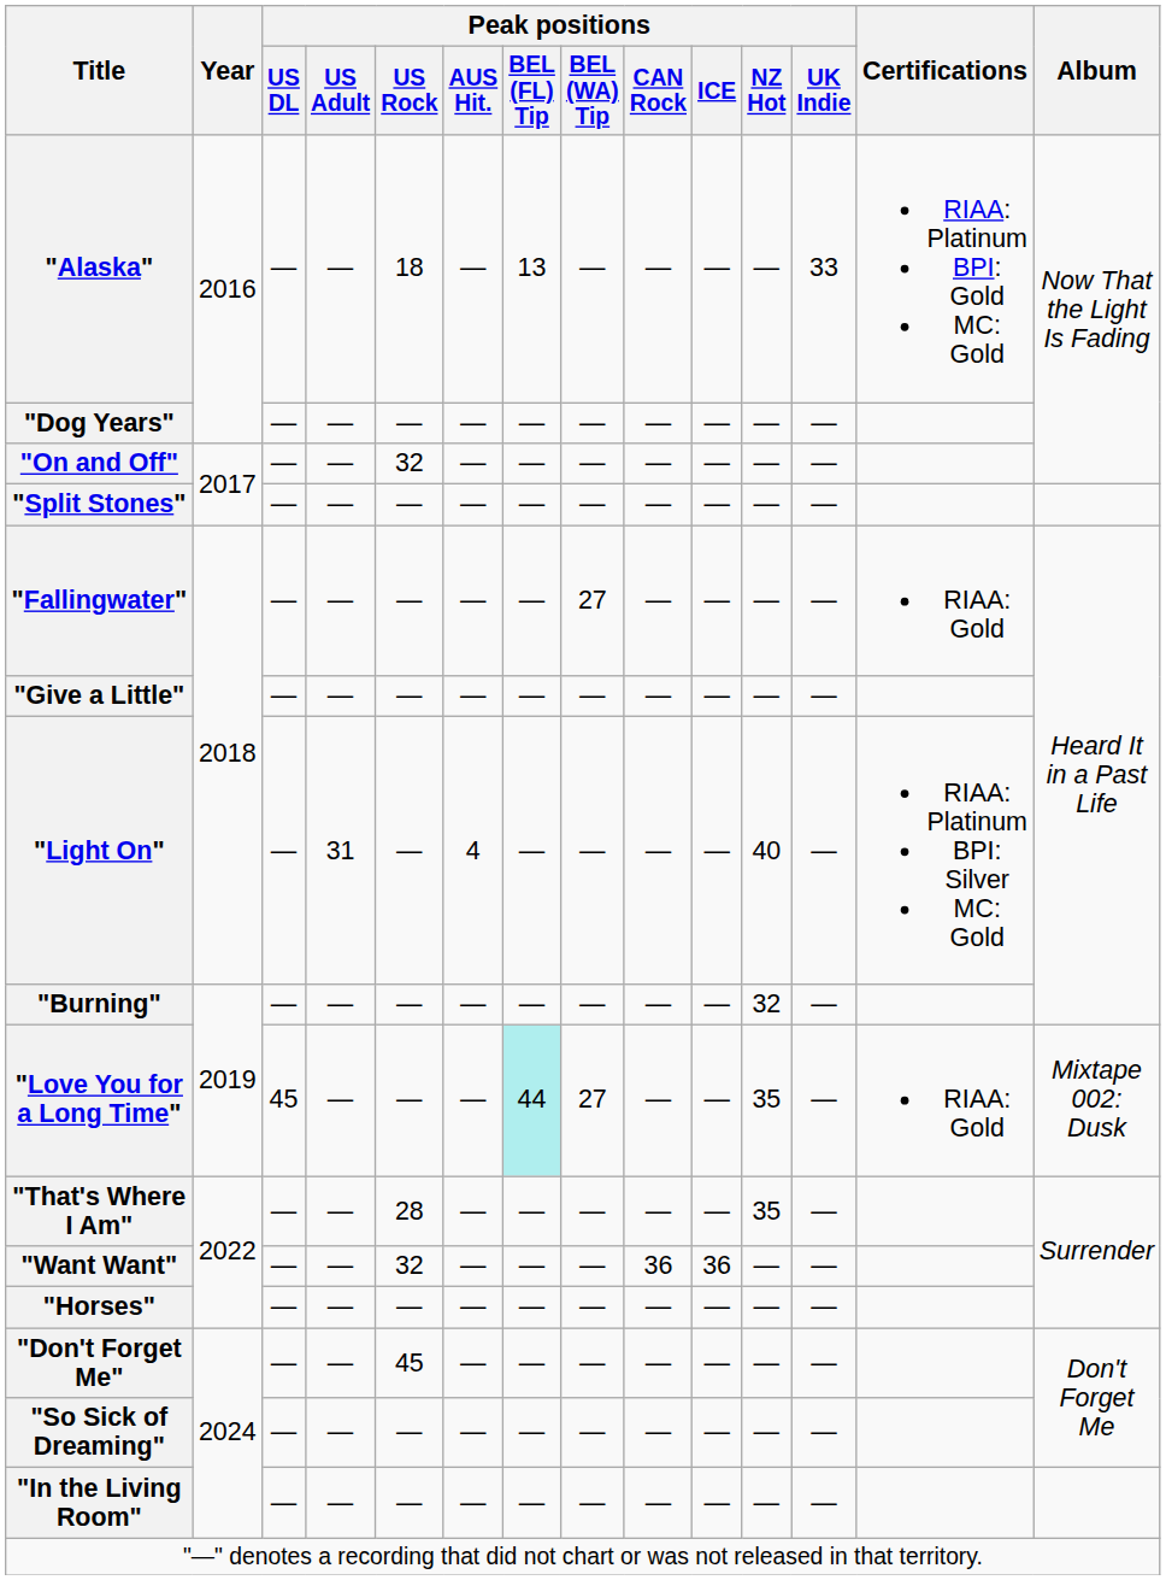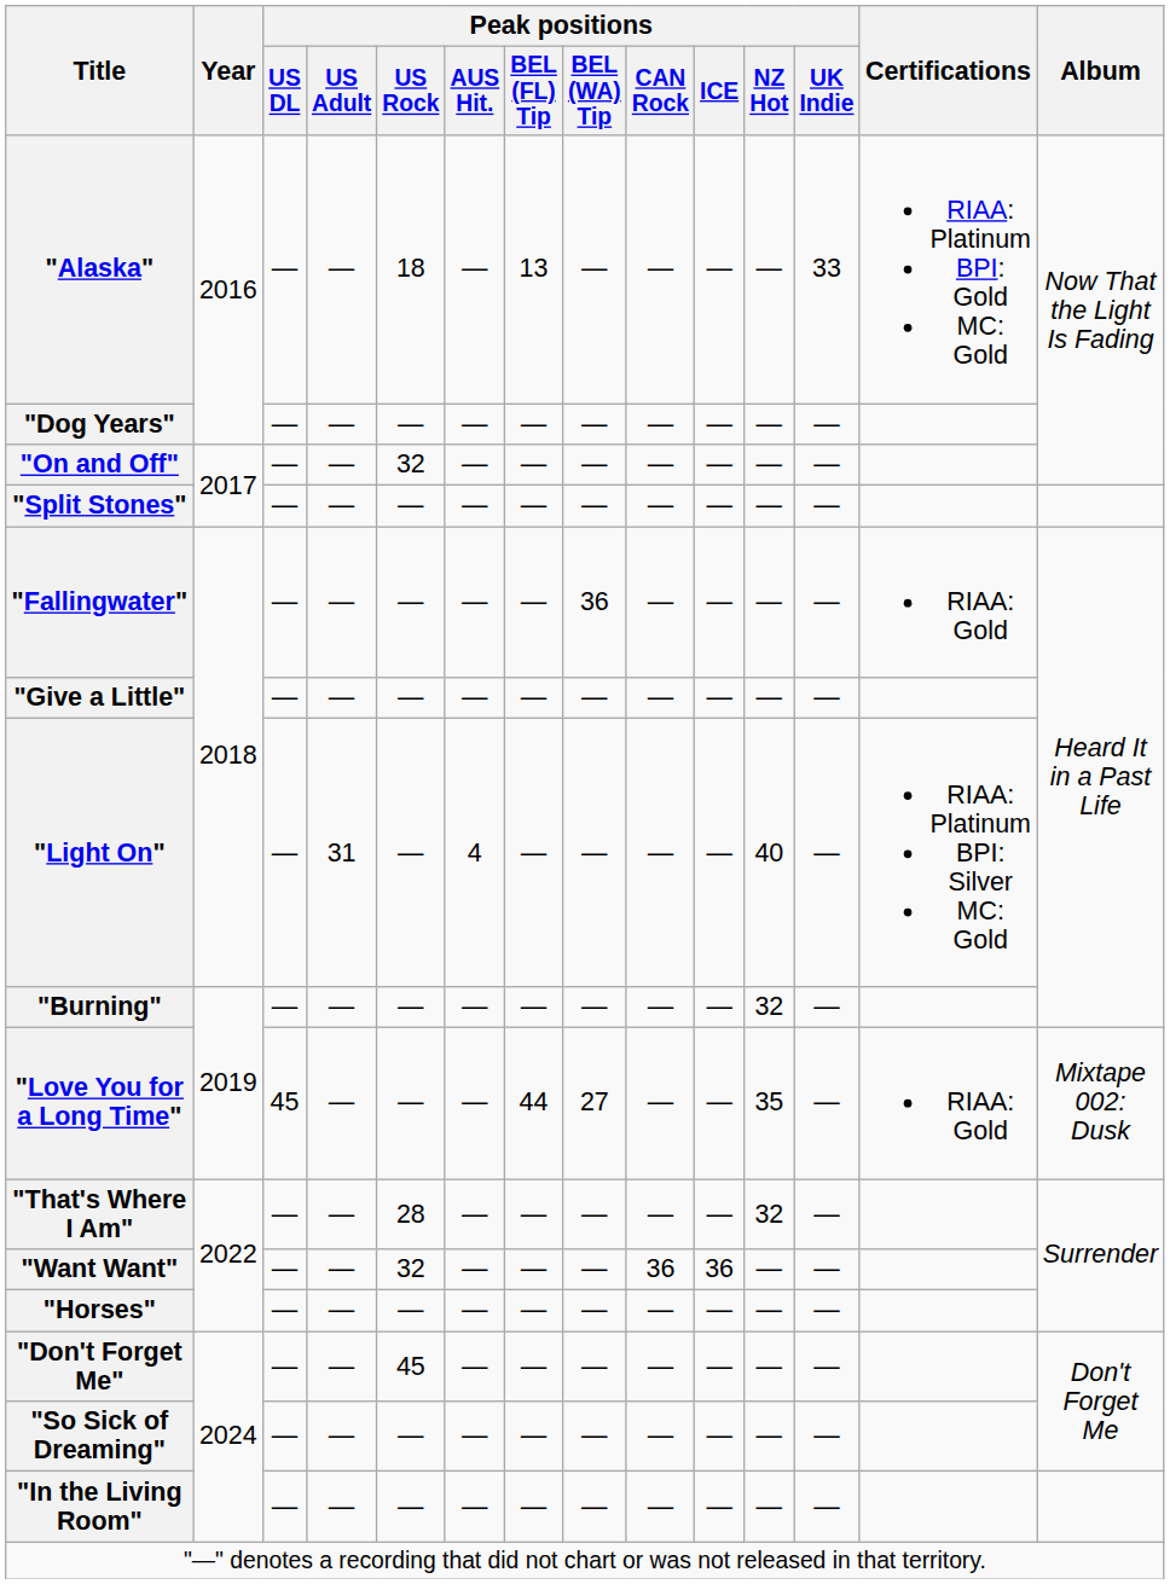 <table class="wikitable plainrowheaders" style="text-align:center;">
 <tr>
 <th scope="col" rowspan="2" style="width:15em;">Title</th>
 <th scope="col" rowspan="2" style="width:1em;">Year</th>
 <th scope="col" colspan="10">Peak positions</th>
 <th scope="col" rowspan="2">Certifications</th>
 <th scope="col" rowspan="2">Album</th>
 </tr>
 <tr>
 <th scope="col" style="width:2.7em;font-size:90%;"><a href='#'>US<br>DL</a><br></th>
 <th scope="col" style="width:2.7em;font-size:90%;"><a href='#'>US<br>Adult</a><br></th>
 <th scope="col" style="width:2.7em;font-size:90%;"><a href='#'>US<br>Rock</a><br></th>
 <th scope="col" style="width:2.7em;font-size:90%;"><a href='#'>AUS<br>Hit.</a><br></th>
 <th scope="col" style="width:2.7em;font-size:90%;"><a href='#'>BEL<br>(FL)<br>Tip</a><br></th>
 <th scope="col" style="width:2.7em;font-size:90%;"><a href='#'>BEL<br>(WA)<br>Tip</a><br></th>
 <th scope="col" style="width:2.7em;font-size:90%;"><a href='#'>CAN<br>Rock</a><br></th>
 <th scope="col" style="width:2.7em;font-size:90%;"><a href='#'>ICE</a><br></th>
 <th scope="col" style="width:2.7em;font-size:90%;"><a href='#'>NZ<br>Hot</a><br></th>
 <th scope="col" style="width:2.7em;font-size:90%;"><a href='#'>UK<br>Indie</a><br></th>
 </tr>
 <tr>
 <th scope="row">"<a href='#'>Alaska</a>"</th>
 <td rowspan="2">2016</td>
 <td>—</td>
 <td>—</td>
 <td>18</td>
 <td>—</td>
 <td>13</td>
 <td>—</td>
 <td>—</td>
 <td>—</td>
 <td>—</td>
 <td>33</td>
 <td><br><ul><li><a href='#'>RIAA</a>: Platinum</li><li><a href='#'>BPI</a>: Gold</li><li>MC: Gold</li></ul></td>
 <td rowspan="3"><em>Now That the Light Is Fading</em></td>
 </tr>
 <tr>
 <th scope="row">"Dog Years"</th>
 <td>—</td>
 <td>—</td>
 <td>—</td>
 <td>—</td>
 <td>—</td>
 <td>—</td>
 <td>—</td>
 <td>—</td>
 <td>—</td>
 <td>—</td>
 <td></td>
 </tr>
 <tr>
 <th scope="row"><a href='#'>"On and Off"</a></th>
 <td rowspan="2">2017</td>
 <td>—</td>
 <td>—</td>
 <td>32</td>
 <td>—</td>
 <td>—</td>
 <td>—</td>
 <td>—</td>
 <td>—</td>
 <td>—</td>
 <td>—</td>
 <td></td>
 </tr>
 <tr>
 <th scope="row">"<a href='#'>Split Stones</a>"</th>
 <td>—</td>
 <td>—</td>
 <td>—</td>
 <td>—</td>
 <td>—</td>
 <td>—</td>
 <td>—</td>
 <td>—</td>
 <td>—</td>
 <td>—</td>
 <td></td>
 <td></td>
 </tr>
 <tr>
 <th scope="row">"<a href='#'>Fallingwater</a>"</th>
 <td rowspan="3">2018</td>
 <td>—</td>
 <td>—</td>
 <td>—</td>
 <td>—</td>
 <td>—</td>
-<td>27</td>
+<td>36</td>
 <td>—</td>
 <td>—</td>
 <td>—</td>
 <td>—</td>
 <td><br><ul><li>RIAA: Gold</li></ul></td>
 <td rowspan="4"><em>Heard It in a Past Life</em></td>
 </tr>
 <tr>
 <th scope="row">"Give a Little"</th>
 <td>—</td>
 <td>—</td>
 <td>—</td>
 <td>—</td>
 <td>—</td>
 <td>—</td>
 <td>—</td>
 <td>—</td>
 <td>—</td>
 <td>—</td>
 <td></td>
 </tr>
 <tr>
 <th scope="row">"<a href='#'>Light On</a>"</th>
 <td>—</td>
 <td>31</td>
 <td>—</td>
 <td>4</td>
 <td>—</td>
 <td>—</td>
 <td>—</td>
 <td>—</td>
 <td>40</td>
 <td>—</td>
 <td><br><ul><li>RIAA: Platinum</li><li>BPI: Silver</li><li>MC: Gold</li></ul></td>
 </tr>
 <tr>
 <th scope="row">"Burning"</th>
 <td rowspan="2">2019</td>
 <td>—</td>
 <td>—</td>
 <td>—</td>
 <td>—</td>
 <td>—</td>
 <td>—</td>
 <td>—</td>
 <td>—</td>
 <td>32</td>
 <td>—</td>
 <td></td>
 </tr>
 <tr>
 <th scope="row">"<a href='#'>Love You for a Long Time</a>"</th>
 <td>45</td>
 <td>—</td>
 <td>—</td>
 <td>—</td>
-<td style="background: paleturquoise;">44</td>
+<td>44</td>
 <td>27</td>
 <td>—</td>
 <td>—</td>
 <td>35</td>
 <td>—</td>
 <td><br><ul><li>RIAA: Gold</li></ul></td>
 <td><em>Mixtape 002: Dusk</em></td>
 </tr>
 <tr>
 <th scope="row">"That's Where I Am"</th>
 <td rowspan="3">2022</td>
 <td>—</td>
 <td>—</td>
 <td>28</td>
 <td>—</td>
 <td>—</td>
 <td>—</td>
 <td>—</td>
 <td>—</td>
-<td>35</td>
+<td>32</td>
 <td>—</td>
 <td></td>
 <td rowspan="3"><em>Surrender</em></td>
 </tr>
 <tr>
 <th scope="row">"Want Want"</th>
 <td>—</td>
 <td>—</td>
 <td>32</td>
 <td>—</td>
 <td>—</td>
 <td>—</td>
 <td>36</td>
 <td>36</td>
 <td>—</td>
 <td>—</td>
 <td></td>
 </tr>
 <tr>
 <th scope="row">"Horses"</th>
 <td>—</td>
 <td>—</td>
 <td>—</td>
 <td>—</td>
 <td>—</td>
 <td>—</td>
 <td>—</td>
 <td>—</td>
 <td>—</td>
 <td>—</td>
 <td></td>
 </tr>
 <tr>
 <th scope="row">"Don't Forget Me"</th>
 <td rowspan="3">2024</td>
 <td>—</td>
 <td>—</td>
 <td>45</td>
 <td>—</td>
 <td>—</td>
 <td>—</td>
 <td>—</td>
 <td>—</td>
 <td>—</td>
 <td>—</td>
 <td></td>
 <td rowspan="2"><em>Don't Forget Me</em></td>
 </tr>
 <tr>
 <th scope="row">"So Sick of Dreaming"</th>
 <td>—</td>
 <td>—</td>
 <td>—</td>
 <td>—</td>
 <td>—</td>
 <td>—</td>
 <td>—</td>
 <td>—</td>
 <td>—</td>
 <td>—</td>
 <td></td>
 </tr>
 <tr>
 <th scope="row">"In the Living Room"</th>
 <td>—</td>
 <td>—</td>
 <td>—</td>
 <td>—</td>
 <td>—</td>
 <td>—</td>
 <td>—</td>
 <td>—</td>
 <td>—</td>
 <td>—</td>
 <td></td>
 <td></td>
 </tr>
 <tr>
 <td colspan="14" style="font-size:90%">"—" denotes a recording that did not chart or was not released in that territory.</td>
 </tr>
 </table>
